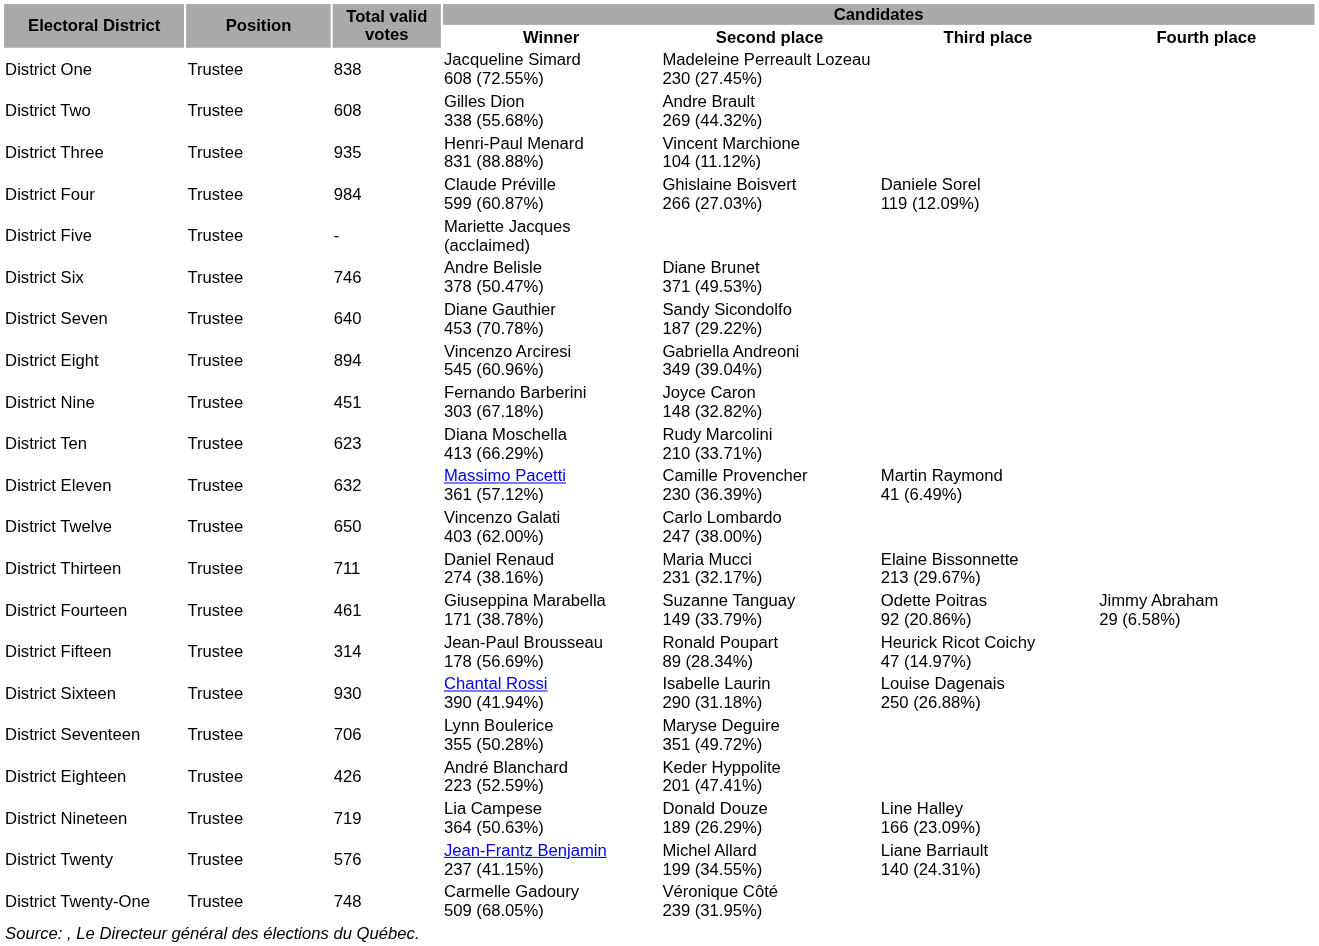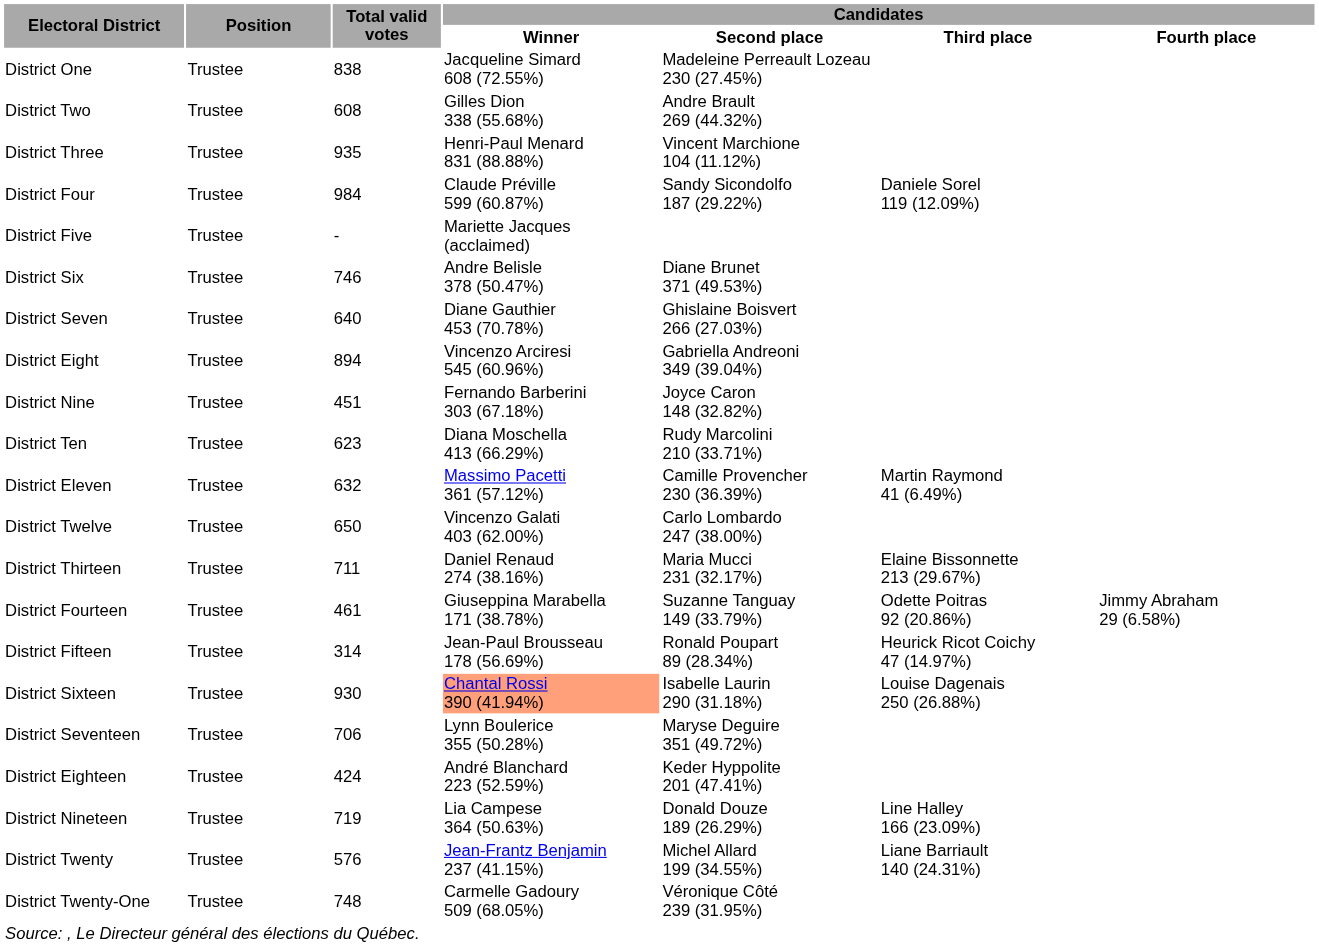 <table class="toccolours collapsible collapsed" style="min-width:40em">
 <tr style="background-color:darkgray;">
 <th width=10% rowspan=2>Electoral District</th>
 <th width=8% rowspan=2>Position</th>
 <th width=6% rowspan=2>Total valid votes</th>
 <th colspan=4>Candidates</th>
 </tr>
 <tr>
 <th width=12% >Winner</th>
 <th width=12% >Second place</th>
 <th width=12% >Third place</th>
 <th width=12% >Fourth place</th>
 </tr>
 <tr>
 <td>District One</td>
 <td>Trustee</td>
 <td>838</td>
 <td>Jacqueline Simard<br>608 (72.55%)</td>
 <td>Madeleine Perreault Lozeau<br>230 (27.45%)</td>
 <td></td>
 <td></td>
 </tr>
 <tr>
 <td>District Two</td>
 <td>Trustee</td>
 <td>608</td>
 <td>Gilles Dion<br>338 (55.68%)</td>
 <td>Andre Brault<br>269 (44.32%)</td>
 <td></td>
 <td></td>
 </tr>
 <tr>
 <td>District Three</td>
 <td>Trustee</td>
 <td>935</td>
 <td>Henri-Paul Menard<br>831 (88.88%)</td>
 <td>Vincent Marchione<br>104 (11.12%)</td>
 <td></td>
 <td></td>
 </tr>
 <tr>
 <td>District Four</td>
 <td>Trustee</td>
 <td>984</td>
 <td>Claude Préville<br>599 (60.87%)</td>
-<td>Ghislaine Boisvert<br>266 (27.03%)</td>
+<td>Sandy Sicondolfo<br>187 (29.22%)</td>
 <td>Daniele Sorel<br>119 (12.09%)</td>
 <td></td>
 </tr>
 <tr>
 <td>District Five</td>
 <td>Trustee</td>
 <td>-</td>
 <td>Mariette Jacques (acclaimed)</td>
 <td></td>
 <td></td>
 <td></td>
 </tr>
 <tr>
 <td>District Six</td>
 <td>Trustee</td>
 <td>746</td>
 <td>Andre Belisle<br>378 (50.47%)</td>
 <td>Diane Brunet<br>371 (49.53%)</td>
 <td></td>
 <td></td>
 </tr>
 <tr>
 <td>District Seven</td>
 <td>Trustee</td>
 <td>640</td>
 <td>Diane Gauthier<br>453 (70.78%)</td>
-<td>Sandy Sicondolfo<br>187 (29.22%)</td>
+<td>Ghislaine Boisvert<br>266 (27.03%)</td>
 <td></td>
 <td></td>
 </tr>
 <tr>
 <td>District Eight</td>
 <td>Trustee</td>
 <td>894</td>
 <td>Vincenzo Arciresi<br>545 (60.96%)</td>
 <td>Gabriella Andreoni<br>349 (39.04%)</td>
 <td></td>
 <td></td>
 </tr>
 <tr>
 <td>District Nine</td>
 <td>Trustee</td>
 <td>451</td>
 <td>Fernando Barberini<br>303 (67.18%)</td>
 <td>Joyce Caron<br>148 (32.82%)</td>
 <td></td>
 <td></td>
 </tr>
 <tr>
 <td>District Ten</td>
 <td>Trustee</td>
 <td>623</td>
 <td>Diana Moschella<br>413 (66.29%)</td>
 <td>Rudy Marcolini<br>210 (33.71%)</td>
 <td></td>
 <td></td>
 </tr>
 <tr>
 <td>District Eleven</td>
 <td>Trustee</td>
 <td>632</td>
 <td><a href='#'>Massimo Pacetti</a><br>361 (57.12%)</td>
 <td>Camille Provencher<br>230 (36.39%)</td>
 <td>Martin Raymond<br>41 (6.49%)</td>
 <td></td>
 </tr>
 <tr>
 <td>District Twelve</td>
 <td>Trustee</td>
 <td>650</td>
 <td>Vincenzo Galati<br>403 (62.00%)</td>
 <td>Carlo Lombardo<br>247 (38.00%)</td>
 <td></td>
 <td></td>
 </tr>
 <tr>
 <td>District Thirteen</td>
 <td>Trustee</td>
 <td>711</td>
 <td>Daniel Renaud<br>274 (38.16%)</td>
 <td>Maria Mucci<br>231 (32.17%)</td>
 <td>Elaine Bissonnette<br>213 (29.67%)</td>
 <td></td>
 </tr>
 <tr>
 <td>District Fourteen</td>
 <td>Trustee</td>
 <td>461</td>
 <td>Giuseppina Marabella<br>171 (38.78%)</td>
 <td>Suzanne Tanguay<br>149 (33.79%)</td>
 <td>Odette Poitras<br>92 (20.86%)</td>
 <td>Jimmy Abraham<br>29 (6.58%)</td>
 </tr>
 <tr>
 <td>District Fifteen</td>
 <td>Trustee</td>
 <td>314</td>
 <td>Jean-Paul Brousseau<br>178 (56.69%)</td>
 <td>Ronald Poupart<br>89 (28.34%)</td>
 <td>Heurick Ricot Coichy<br>47 (14.97%)</td>
 <td></td>
 </tr>
 <tr>
 <td>District Sixteen</td>
 <td>Trustee</td>
 <td>930</td>
-<td><a href='#'>Chantal Rossi</a><br>390 (41.94%)</td>
+<td style="background: lightsalmon;"><a href='#'>Chantal Rossi</a><br>390 (41.94%)</td>
 <td>Isabelle Laurin<br>290 (31.18%)</td>
 <td>Louise Dagenais<br>250 (26.88%)</td>
 <td></td>
 </tr>
 <tr>
 <td>District Seventeen</td>
 <td>Trustee</td>
 <td>706</td>
 <td>Lynn Boulerice<br>355 (50.28%)</td>
 <td>Maryse Deguire<br>351 (49.72%)</td>
 <td></td>
 <td></td>
 </tr>
 <tr>
 <td>District Eighteen</td>
 <td>Trustee</td>
-<td>426</td>
+<td>424</td>
 <td>André Blanchard<br>223 (52.59%)</td>
 <td>Keder Hyppolite<br>201 (47.41%)</td>
 <td></td>
 <td></td>
 </tr>
 <tr>
 <td>District Nineteen</td>
 <td>Trustee</td>
 <td>719</td>
 <td>Lia Campese<br>364 (50.63%)</td>
 <td>Donald Douze<br>189 (26.29%)</td>
 <td>Line Halley<br>166 (23.09%)</td>
 <td></td>
 </tr>
 <tr>
 <td>District Twenty</td>
 <td>Trustee</td>
 <td>576</td>
 <td><a href='#'>Jean-Frantz Benjamin</a><br>237 (41.15%)</td>
 <td>Michel Allard<br>199 (34.55%)</td>
 <td>Liane Barriault<br>140 (24.31%)</td>
 <td></td>
 </tr>
 <tr>
 <td>District Twenty-One</td>
 <td>Trustee</td>
 <td>748</td>
 <td>Carmelle Gadoury<br>509 (68.05%)</td>
 <td>Véronique Côté<br>239 (31.95%)</td>
 <td></td>
 <td></td>
 </tr>
 <tr>
 <td colspan=6><em>Source: , Le Directeur général des élections du Québec.</em></td>
 </tr>
 </table>
